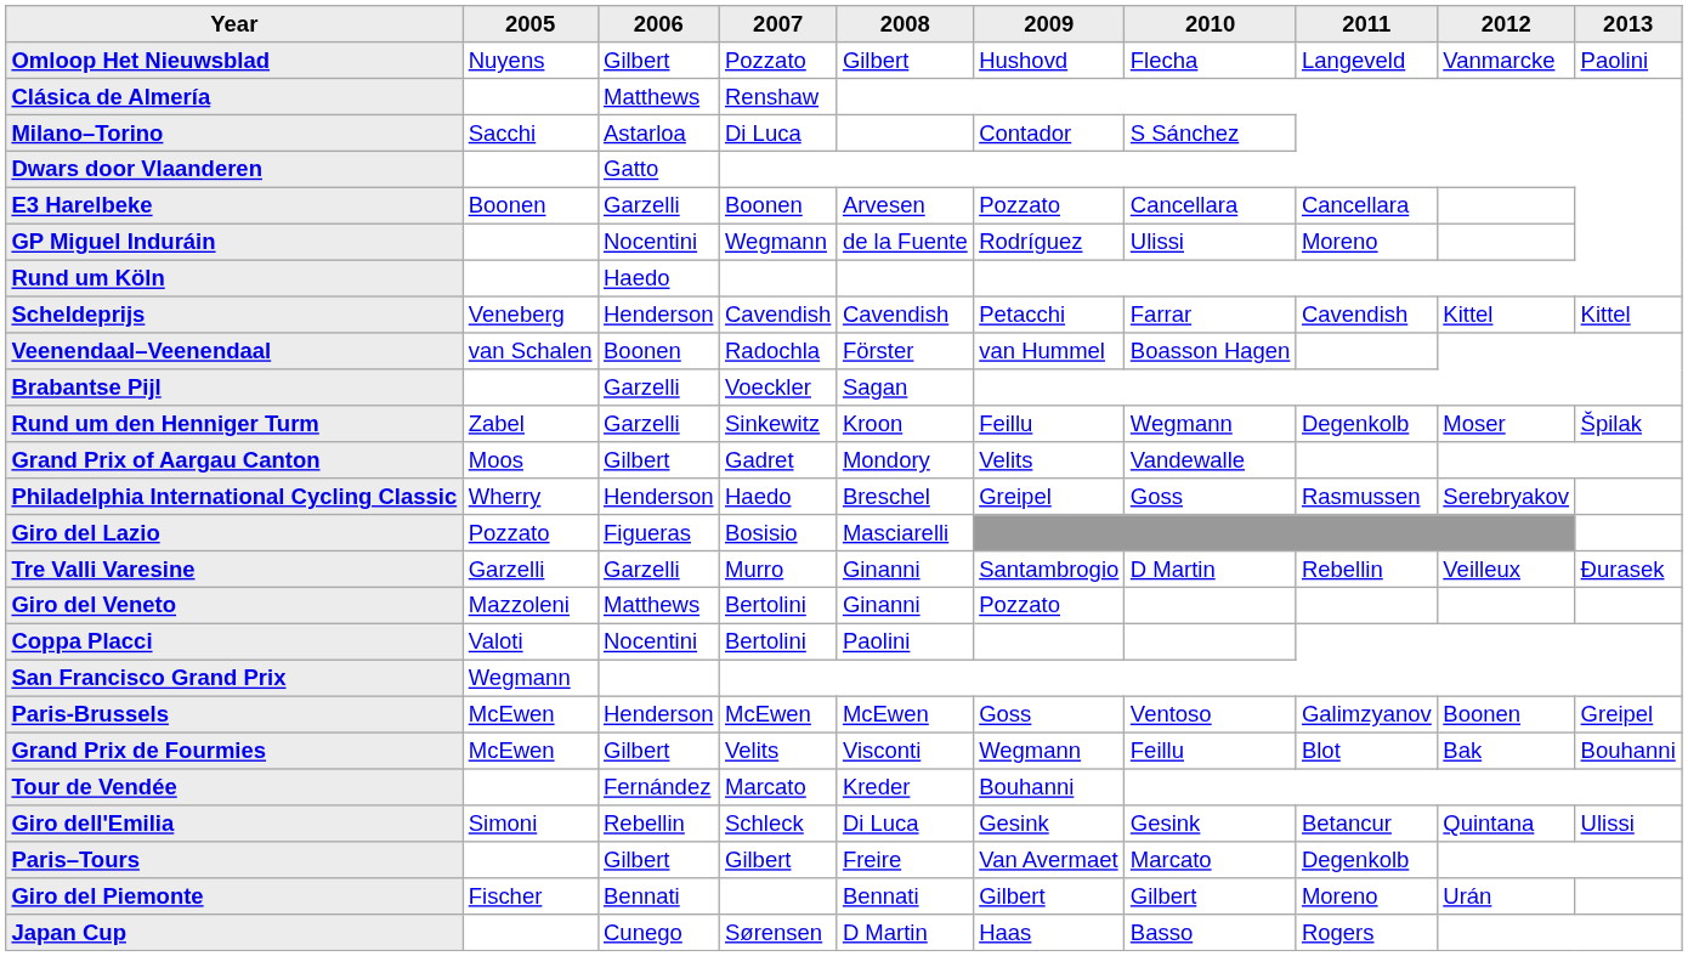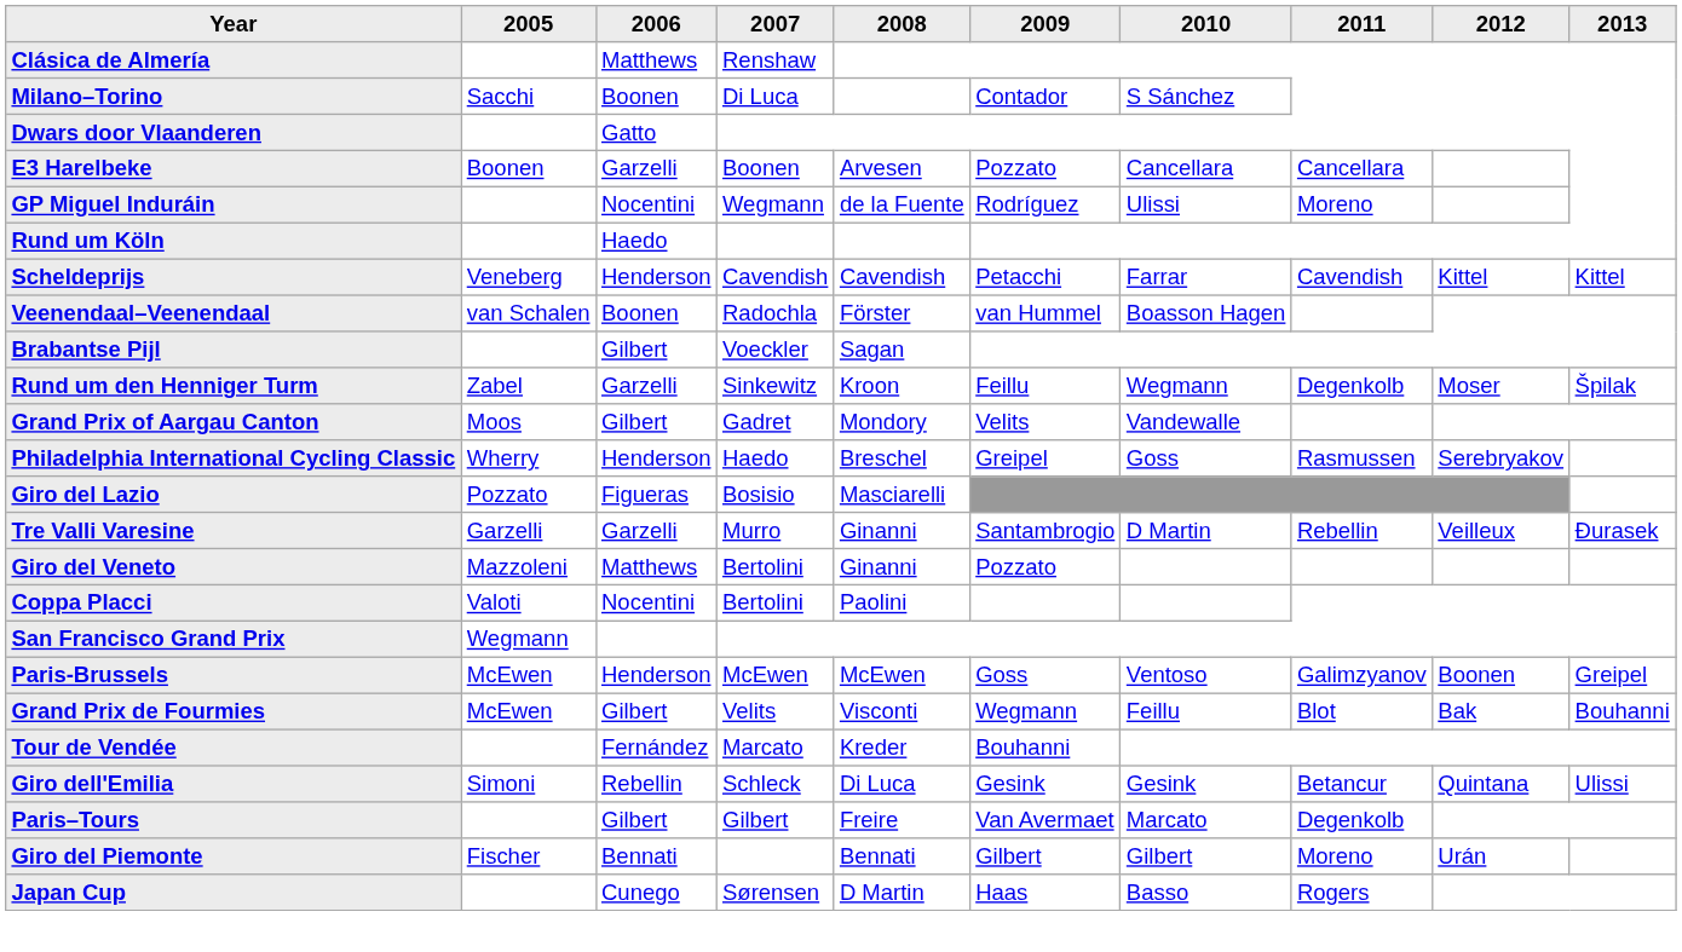 <table cellpadding="3" cellspacing="0" border="1" style="font-size: 85%; border: #aaa solid 1px; border-collapse: collapse;">
 <tr bgcolor="#ececec">
 <th>Year</th>
 <th>2005</th>
 <th>2006</th>
 <th>2007</th>
 <th>2008</th>
 <th>2009</th>
 <th>2010</th>
 <th>2011</th>
 <th>2012</th>
 <th>2013</th>
 </tr>
 <tr>
-<td bgcolor="#ececec" align=left> <strong><a href='#'>Omloop Het Nieuwsblad</a></strong></td>
-<td>  <a href='#'>Nuyens</a></td>
-<td>  <a href='#'>Gilbert</a></td>
-<td>  <a href='#'>Pozzato</a></td>
-<td>  <a href='#'>Gilbert</a></td>
-<td>  <a href='#'>Hushovd</a></td>
-<td>  <a href='#'>Flecha</a></td>
-<td>  <a href='#'>Langeveld</a></td>
-<td>  <a href='#'>Vanmarcke</a></td>
-<td>  <a href='#'>Paolini</a></td>
-</tr>
-<tr>
 <td bgcolor="#ececec" align=left> <strong><a href='#'>Clásica de Almería</a></strong></td>
 <td></td>
 <td>  <a href='#'>Matthews</a></td>
 <td>  <a href='#'>Renshaw</a></td>
 </tr>
 <tr>
 <td bgcolor="#ececec" align=left> <strong><a href='#'>Milano–Torino</a></strong></td>
 <td>  <a href='#'>Sacchi</a></td>
-<td>  <a href='#'>Astarloa</a></td>
+<td>  <a href='#'>Boonen</a></td>
 <td>  <a href='#'>Di Luca</a></td>
 <td></td>
 <td>  <a href='#'>Contador</a></td>
 <td>  <a href='#'>S Sánchez</a></td>
 </tr>
 <tr>
 <td bgcolor="#ececec" align=left> <strong><a href='#'>Dwars door Vlaanderen</a></strong></td>
 <td></td>
 <td>  <a href='#'>Gatto</a></td>
 </tr>
 <tr>
 <td bgcolor="#ececec" align=left> <strong><a href='#'>E3 Harelbeke</a></strong></td>
 <td>  <a href='#'>Boonen</a></td>
 <td>  <a href='#'>Garzelli</a></td>
 <td>  <a href='#'>Boonen</a></td>
 <td>  <a href='#'>Arvesen</a></td>
 <td>  <a href='#'>Pozzato</a></td>
 <td>  <a href='#'>Cancellara</a></td>
 <td>  <a href='#'>Cancellara</a></td>
 <td></td>
 </tr>
 <tr>
 <td bgcolor="#ececec" align=left> <strong><a href='#'>GP Miguel Induráin</a></strong></td>
 <td></td>
 <td>  <a href='#'>Nocentini</a></td>
 <td>  <a href='#'>Wegmann</a></td>
 <td>  <a href='#'>de la Fuente</a></td>
 <td>  <a href='#'>Rodríguez</a></td>
 <td>  <a href='#'>Ulissi</a></td>
 <td>  <a href='#'>Moreno</a></td>
 <td></td>
 </tr>
 <tr>
 <td bgcolor="#ececec" align=left> <strong><a href='#'>Rund um Köln</a></strong></td>
 <td></td>
 <td>  <a href='#'>Haedo</a></td>
 <td></td>
 <td></td>
 </tr>
 <tr>
 <td bgcolor="#ececec" align=left> <strong><a href='#'>Scheldeprijs</a></strong></td>
 <td>  <a href='#'>Veneberg</a></td>
 <td>  <a href='#'>Henderson</a></td>
 <td>  <a href='#'>Cavendish</a></td>
 <td>  <a href='#'>Cavendish</a></td>
 <td>  <a href='#'>Petacchi</a></td>
 <td>  <a href='#'>Farrar</a></td>
 <td>  <a href='#'>Cavendish</a></td>
 <td>  <a href='#'>Kittel</a></td>
 <td>  <a href='#'>Kittel</a></td>
 </tr>
 <tr>
 <td bgcolor="#ececec" align=left> <strong><a href='#'>Veenendaal–Veenendaal</a></strong></td>
 <td>  <a href='#'>van Schalen</a></td>
 <td>  <a href='#'>Boonen</a></td>
 <td>  <a href='#'>Radochla</a></td>
 <td>  <a href='#'>Förster</a></td>
 <td>  <a href='#'>van Hummel</a></td>
 <td>  <a href='#'>Boasson Hagen</a></td>
 <td></td>
 </tr>
 <tr>
 <td bgcolor="#ececec" align=left> <strong><a href='#'>Brabantse Pijl</a></strong></td>
 <td></td>
-<td>  <a href='#'>Garzelli</a></td>
+<td>  <a href='#'>Gilbert</a></td>
 <td>  <a href='#'>Voeckler</a></td>
 <td>  <a href='#'>Sagan</a></td>
 </tr>
 <tr>
 <td bgcolor="#ececec" align=left> <strong><a href='#'>Rund um den Henniger Turm</a></strong></td>
 <td>  <a href='#'>Zabel</a></td>
 <td>  <a href='#'>Garzelli</a></td>
 <td>  <a href='#'>Sinkewitz</a></td>
 <td>  <a href='#'>Kroon</a></td>
 <td>  <a href='#'>Feillu</a></td>
 <td>  <a href='#'>Wegmann</a></td>
 <td>  <a href='#'>Degenkolb</a></td>
 <td>  <a href='#'>Moser</a></td>
 <td>  <a href='#'>Špilak</a></td>
 </tr>
 <tr>
 <td bgcolor="#ececec" align=left> <strong><a href='#'>Grand Prix of Aargau Canton</a></strong></td>
 <td>  <a href='#'>Moos</a></td>
 <td>  <a href='#'>Gilbert</a></td>
 <td>  <a href='#'>Gadret</a></td>
 <td>  <a href='#'>Mondory</a></td>
 <td>  <a href='#'>Velits</a></td>
 <td>  <a href='#'>Vandewalle</a></td>
 <td></td>
 </tr>
 <tr>
 <td bgcolor="#ececec" align=left> <strong><a href='#'>Philadelphia International Cycling Classic</a></strong></td>
 <td>  <a href='#'>Wherry</a></td>
 <td>  <a href='#'>Henderson</a></td>
 <td>  <a href='#'>Haedo</a></td>
 <td>  <a href='#'>Breschel</a></td>
 <td>  <a href='#'>Greipel</a></td>
 <td>  <a href='#'>Goss</a></td>
 <td>  <a href='#'>Rasmussen</a></td>
 <td>  <a href='#'>Serebryakov</a></td>
 <td></td>
 </tr>
 <tr>
 <td bgcolor="#ececec" align=left> <strong><a href='#'>Giro del Lazio</a></strong></td>
 <td>  <a href='#'>Pozzato</a></td>
 <td>  <a href='#'>Figueras</a></td>
 <td>  <a href='#'>Bosisio</a></td>
 <td>  <a href='#'>Masciarelli</a></td>
 <td colspan=4 style=background-color:#999999></td>
 <td></td>
 </tr>
 <tr>
 <td bgcolor="#ececec" align=left> <strong><a href='#'>Tre Valli Varesine</a></strong></td>
 <td>  <a href='#'>Garzelli</a></td>
 <td>  <a href='#'>Garzelli</a></td>
 <td>  <a href='#'>Murro</a></td>
 <td>  <a href='#'>Ginanni</a></td>
 <td>  <a href='#'>Santambrogio</a></td>
 <td>  <a href='#'>D Martin</a></td>
 <td>  <a href='#'>Rebellin</a></td>
 <td>  <a href='#'>Veilleux</a></td>
 <td>  <a href='#'>Đurasek</a></td>
 </tr>
 <tr>
 <td bgcolor="#ececec" align=left> <strong><a href='#'>Giro del Veneto</a></strong></td>
 <td>  <a href='#'>Mazzoleni</a></td>
 <td>  <a href='#'>Matthews</a></td>
 <td>  <a href='#'>Bertolini</a></td>
 <td>  <a href='#'>Ginanni</a></td>
 <td>  <a href='#'>Pozzato</a></td>
 <td></td>
 <td></td>
 <td></td>
 <td></td>
 </tr>
 <tr>
 <td bgcolor="#ececec" align=left> <strong><a href='#'>Coppa Placci</a></strong></td>
 <td>  <a href='#'>Valoti</a></td>
 <td>  <a href='#'>Nocentini</a></td>
 <td>  <a href='#'>Bertolini</a></td>
 <td>  <a href='#'>Paolini</a></td>
 <td></td>
 <td></td>
 </tr>
 <tr>
 <td bgcolor="#ececec" align=left> <strong><a href='#'>San Francisco Grand Prix</a></strong></td>
 <td>  <a href='#'>Wegmann</a></td>
 <td></td>
 </tr>
 <tr>
 <td bgcolor="#ececec" align=left> <strong><a href='#'>Paris-Brussels</a></strong></td>
 <td>  <a href='#'>McEwen</a></td>
 <td>  <a href='#'>Henderson</a></td>
 <td>  <a href='#'>McEwen</a></td>
 <td>  <a href='#'>McEwen</a></td>
 <td>  <a href='#'>Goss</a></td>
 <td>  <a href='#'>Ventoso</a></td>
 <td>  <a href='#'>Galimzyanov</a></td>
 <td>  <a href='#'>Boonen</a></td>
 <td>  <a href='#'>Greipel</a></td>
 </tr>
 <tr>
 <td bgcolor="#ececec" align=left> <strong><a href='#'>Grand Prix de Fourmies</a></strong></td>
 <td>  <a href='#'>McEwen</a></td>
 <td>  <a href='#'>Gilbert</a></td>
 <td>  <a href='#'>Velits</a></td>
 <td>  <a href='#'>Visconti</a></td>
 <td>  <a href='#'>Wegmann</a></td>
 <td>  <a href='#'>Feillu</a></td>
 <td>  <a href='#'>Blot</a></td>
 <td>  <a href='#'>Bak</a></td>
 <td>  <a href='#'>Bouhanni</a></td>
 </tr>
 <tr>
 <td bgcolor="#ececec" align=left> <strong><a href='#'>Tour de Vendée</a></strong></td>
 <td></td>
 <td>  <a href='#'>Fernández</a></td>
 <td>  <a href='#'>Marcato</a></td>
 <td>  <a href='#'>Kreder</a></td>
 <td>  <a href='#'>Bouhanni</a></td>
 </tr>
 <tr>
 <td bgcolor="#ececec" align=left> <strong><a href='#'>Giro dell'Emilia</a></strong></td>
 <td>  <a href='#'>Simoni</a></td>
 <td>  <a href='#'>Rebellin</a></td>
 <td>  <a href='#'>Schleck</a></td>
 <td>  <a href='#'>Di Luca</a></td>
 <td>  <a href='#'>Gesink</a></td>
 <td>  <a href='#'>Gesink</a></td>
 <td>  <a href='#'>Betancur</a></td>
 <td>  <a href='#'>Quintana</a></td>
 <td>  <a href='#'>Ulissi</a></td>
 </tr>
 <tr>
 <td bgcolor="#ececec" align=left> <strong><a href='#'>Paris–Tours</a></strong></td>
 <td></td>
 <td>  <a href='#'>Gilbert</a></td>
 <td>  <a href='#'>Gilbert</a></td>
 <td>  <a href='#'>Freire</a></td>
 <td>  <a href='#'>Van Avermaet</a></td>
 <td>  <a href='#'>Marcato</a></td>
 <td>  <a href='#'>Degenkolb</a></td>
 </tr>
 <tr>
 <td bgcolor="#ececec" align=left> <strong><a href='#'>Giro del Piemonte</a></strong></td>
 <td>  <a href='#'>Fischer</a></td>
 <td>  <a href='#'>Bennati</a></td>
 <td></td>
 <td>  <a href='#'>Bennati</a></td>
 <td>  <a href='#'>Gilbert</a></td>
 <td>  <a href='#'>Gilbert</a></td>
 <td>  <a href='#'>Moreno</a></td>
 <td>  <a href='#'>Urán</a></td>
 <td></td>
 </tr>
 <tr>
 <td bgcolor="#ececec" align=left> <strong><a href='#'>Japan Cup</a></strong></td>
 <td></td>
 <td>  <a href='#'>Cunego</a></td>
 <td>  <a href='#'>Sørensen</a></td>
 <td>  <a href='#'>D Martin</a></td>
 <td>  <a href='#'>Haas</a></td>
 <td>  <a href='#'>Basso</a></td>
 <td>  <a href='#'>Rogers</a></td>
 </tr>
 </table>
